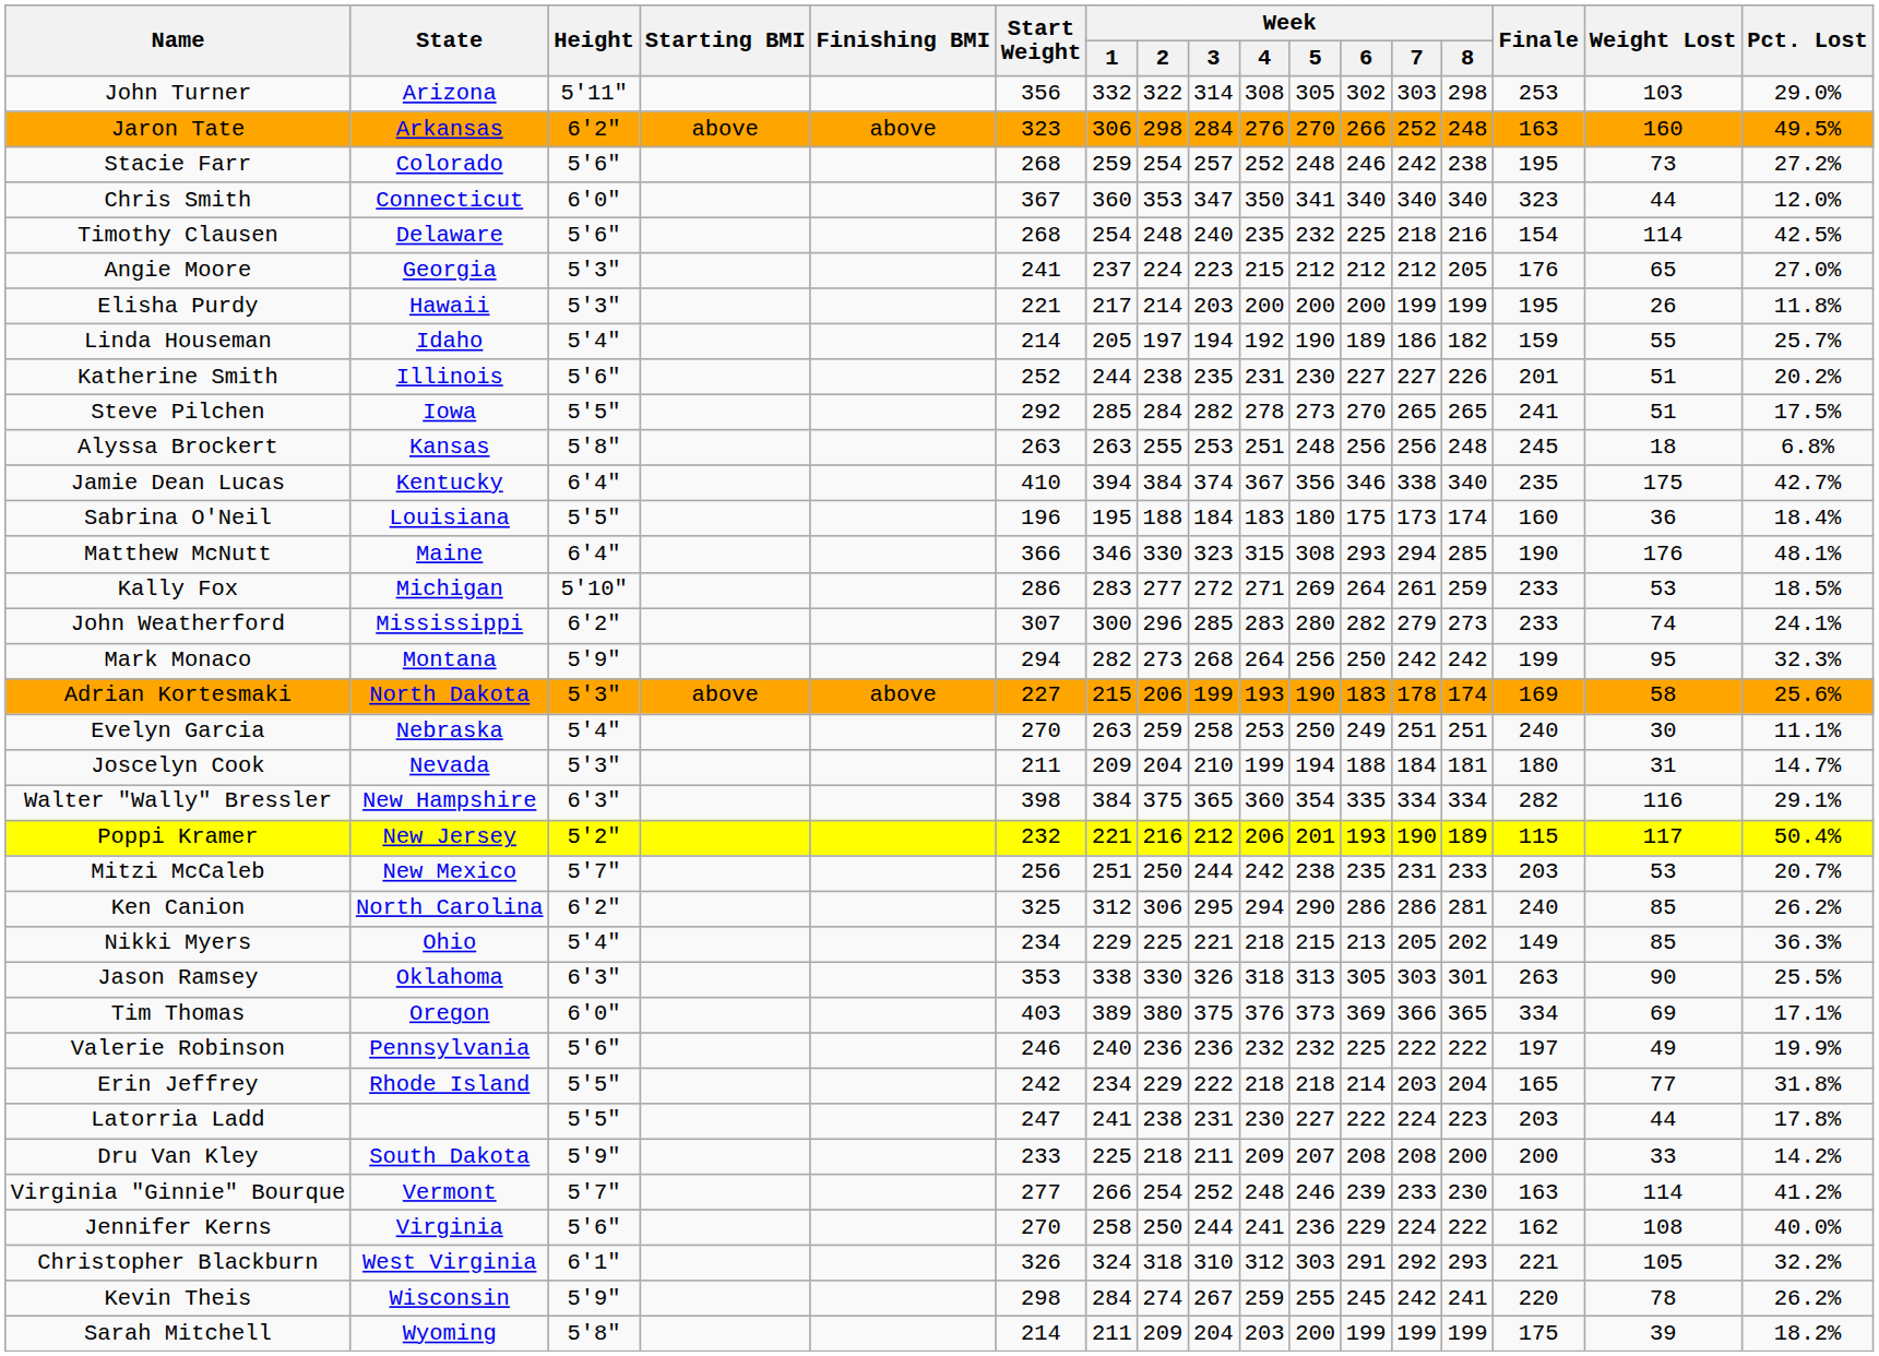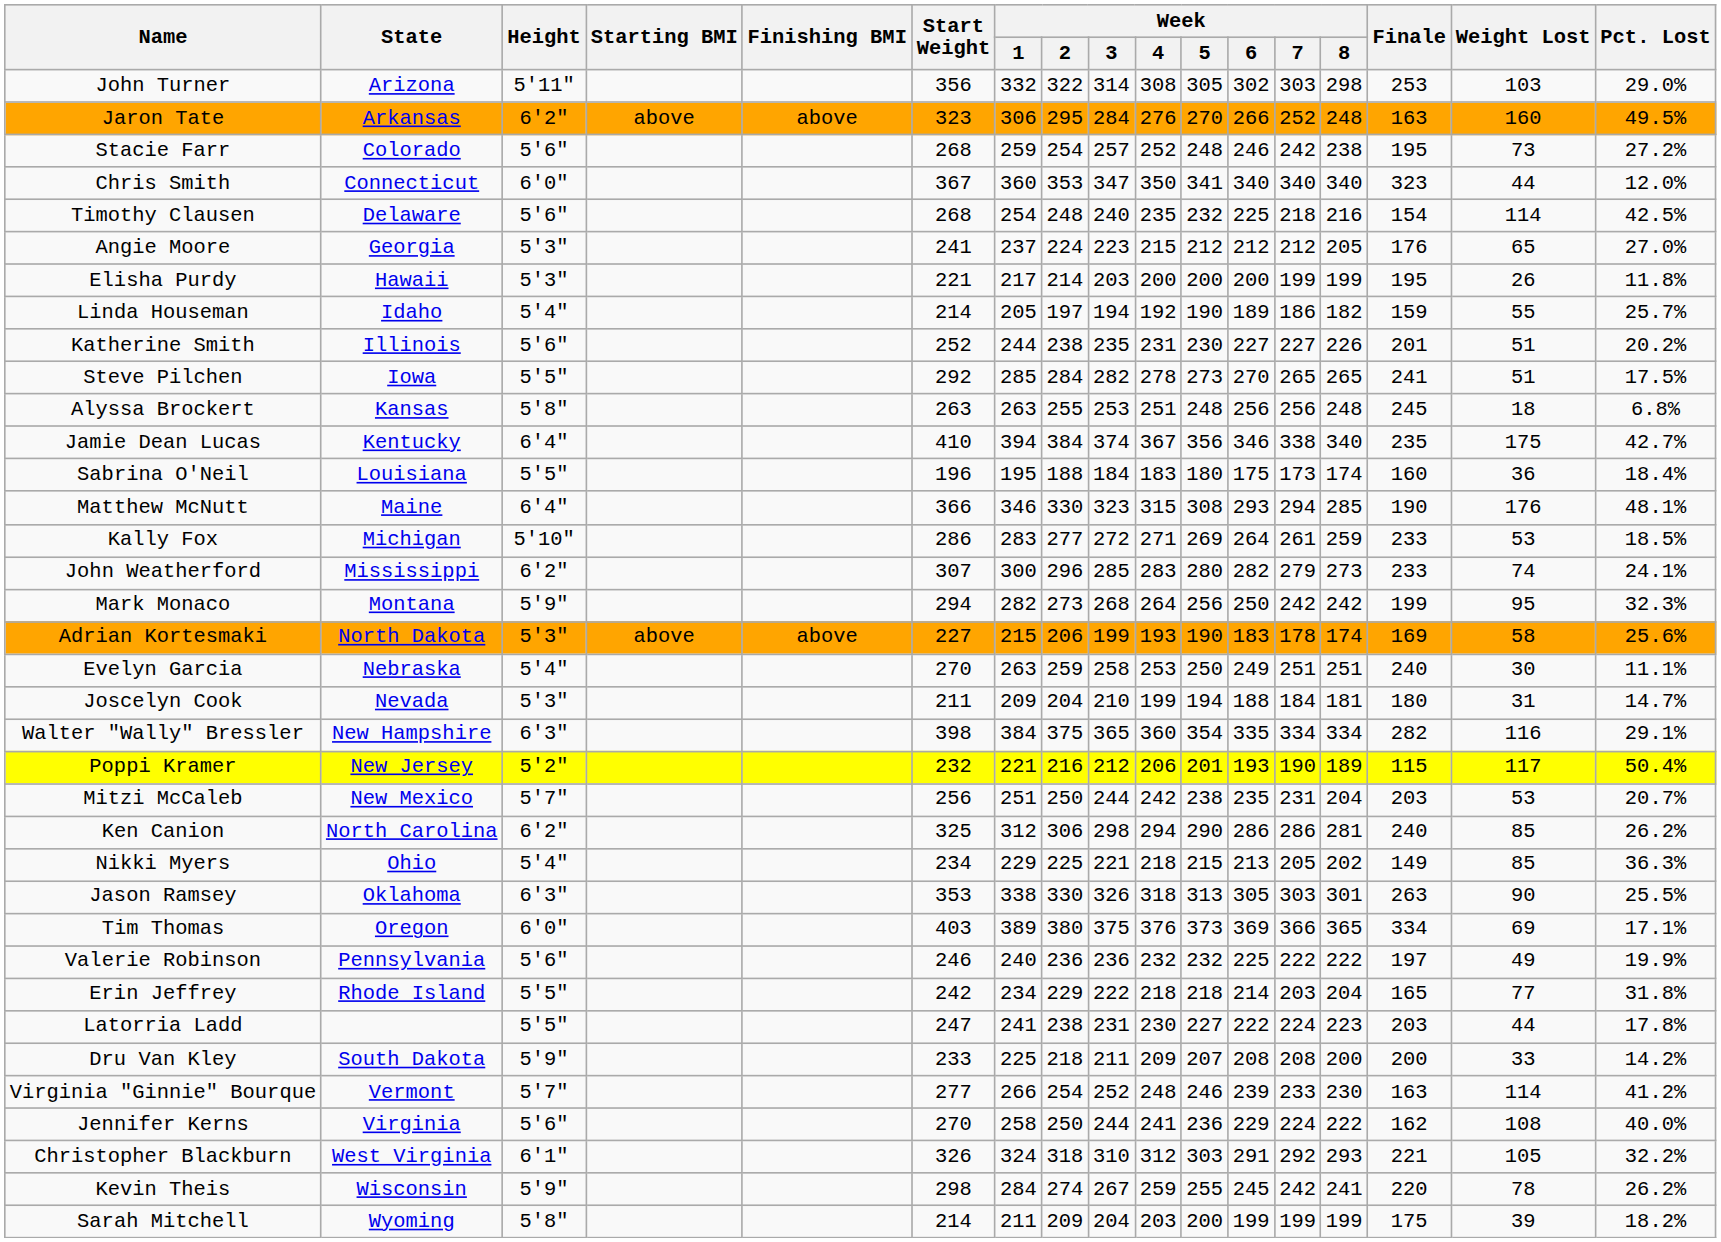 <table class="wikitable" style="text-align:center; font-size:97%">
 <tr>
 <th rowspan=2>Name</th>
 <th rowspan=2>State</th>
 <th rowspan=2>Height</th>
 <th rowspan=2>Starting BMI</th>
 <th rowspan=2>Finishing BMI</th>
 <th rowspan=2>Start<br>Weight</th>
 <th colspan=8>Week</th>
 <th rowspan=2>Finale</th>
 <th rowspan=2>Weight Lost</th>
 <th rowspan=2>Pct. Lost</th>
 </tr>
 <tr>
 <th>1</th>
 <th>2</th>
 <th>3</th>
 <th>4</th>
 <th>5</th>
 <th>6</th>
 <th>7</th>
 <th>8</th>
 </tr>
 <tr>
 <td>John Turner</td>
 <td><a href='#'>Arizona</a></td>
 <td>5'11"</td>
 <td></td>
 <td></td>
 <td>356</td>
 <td>332</td>
 <td>322</td>
 <td>314</td>
 <td>308</td>
 <td>305</td>
 <td>302</td>
 <td>303</td>
 <td>298</td>
 <td>253</td>
 <td>103</td>
 <td>29.0%</td>
 </tr>
 <tr bgcolor="orange">
 <td>Jaron Tate</td>
 <td><a href='#'>Arkansas</a></td>
 <td>6'2"</td>
 <td>above</td>
 <td>above</td>
 <td>323</td>
 <td>306</td>
-<td>298</td>
+<td>295</td>
 <td>284</td>
 <td>276</td>
 <td>270</td>
 <td>266</td>
 <td>252</td>
 <td>248</td>
 <td>163</td>
 <td>160</td>
 <td>49.5%</td>
 </tr>
 <tr>
 <td>Stacie Farr</td>
 <td><a href='#'>Colorado</a></td>
 <td>5'6"</td>
 <td></td>
 <td></td>
 <td>268</td>
 <td>259</td>
 <td>254</td>
 <td>257</td>
 <td>252</td>
 <td>248</td>
 <td>246</td>
 <td>242</td>
 <td>238</td>
 <td>195</td>
 <td>73</td>
 <td>27.2%</td>
 </tr>
 <tr>
 <td>Chris Smith</td>
 <td><a href='#'>Connecticut</a></td>
 <td>6'0"</td>
 <td></td>
 <td></td>
 <td>367</td>
 <td>360</td>
 <td>353</td>
 <td>347</td>
 <td>350</td>
 <td>341</td>
 <td>340</td>
 <td>340</td>
 <td>340</td>
 <td>323</td>
 <td>44</td>
 <td>12.0%</td>
 </tr>
 <tr>
 <td>Timothy Clausen</td>
 <td><a href='#'>Delaware</a></td>
 <td>5'6"</td>
 <td></td>
 <td></td>
 <td>268</td>
 <td>254</td>
 <td>248</td>
 <td>240</td>
 <td>235</td>
 <td>232</td>
 <td>225</td>
 <td>218</td>
 <td>216</td>
 <td>154</td>
 <td>114</td>
 <td>42.5%</td>
 </tr>
 <tr>
 <td>Angie Moore</td>
 <td><a href='#'>Georgia</a></td>
 <td>5'3"</td>
 <td></td>
 <td></td>
 <td>241</td>
 <td>237</td>
 <td>224</td>
 <td>223</td>
 <td>215</td>
 <td>212</td>
 <td>212</td>
 <td>212</td>
 <td>205</td>
 <td>176</td>
 <td>65</td>
 <td>27.0%</td>
 </tr>
 <tr>
 <td>Elisha Purdy</td>
 <td><a href='#'>Hawaii</a></td>
 <td>5'3"</td>
 <td></td>
 <td></td>
 <td>221</td>
 <td>217</td>
 <td>214</td>
 <td>203</td>
 <td>200</td>
 <td>200</td>
 <td>200</td>
 <td>199</td>
 <td>199</td>
 <td>195</td>
 <td>26</td>
 <td>11.8%</td>
 </tr>
 <tr>
 <td>Linda Houseman</td>
 <td><a href='#'>Idaho</a></td>
 <td>5'4"</td>
 <td></td>
 <td></td>
 <td>214</td>
 <td>205</td>
 <td>197</td>
 <td>194</td>
 <td>192</td>
 <td>190</td>
 <td>189</td>
 <td>186</td>
 <td>182</td>
 <td>159</td>
 <td>55</td>
 <td>25.7%</td>
 </tr>
 <tr>
 <td>Katherine Smith</td>
 <td><a href='#'>Illinois</a></td>
 <td>5'6"</td>
 <td></td>
 <td></td>
 <td>252</td>
 <td>244</td>
 <td>238</td>
 <td>235</td>
 <td>231</td>
 <td>230</td>
 <td>227</td>
 <td>227</td>
 <td>226</td>
 <td>201</td>
 <td>51</td>
 <td>20.2%</td>
 </tr>
 <tr>
 <td>Steve Pilchen</td>
 <td><a href='#'>Iowa</a></td>
 <td>5'5"</td>
 <td></td>
 <td></td>
 <td>292</td>
 <td>285</td>
 <td>284</td>
 <td>282</td>
 <td>278</td>
 <td>273</td>
 <td>270</td>
 <td>265</td>
 <td>265</td>
 <td>241</td>
 <td>51</td>
 <td>17.5%</td>
 </tr>
 <tr>
 <td>Alyssa Brockert</td>
 <td><a href='#'>Kansas</a></td>
 <td>5'8"</td>
 <td></td>
 <td></td>
 <td>263</td>
 <td>263</td>
 <td>255</td>
 <td>253</td>
 <td>251</td>
 <td>248</td>
 <td>256</td>
 <td>256</td>
 <td>248</td>
 <td>245</td>
 <td>18</td>
 <td>6.8%</td>
 </tr>
 <tr>
 <td>Jamie Dean Lucas</td>
 <td><a href='#'>Kentucky</a></td>
 <td>6'4"</td>
 <td></td>
 <td></td>
 <td>410</td>
 <td>394</td>
 <td>384</td>
 <td>374</td>
 <td>367</td>
 <td>356</td>
 <td>346</td>
 <td>338</td>
 <td>340</td>
 <td>235</td>
 <td>175</td>
 <td>42.7%</td>
 </tr>
 <tr>
 <td>Sabrina O'Neil</td>
 <td><a href='#'>Louisiana</a></td>
 <td>5'5"</td>
 <td></td>
 <td></td>
 <td>196</td>
 <td>195</td>
 <td>188</td>
 <td>184</td>
 <td>183</td>
 <td>180</td>
 <td>175</td>
 <td>173</td>
 <td>174</td>
 <td>160</td>
 <td>36</td>
 <td>18.4%</td>
 </tr>
 <tr>
 <td>Matthew McNutt</td>
 <td><a href='#'>Maine</a></td>
 <td>6'4"</td>
 <td></td>
 <td></td>
 <td>366</td>
 <td>346</td>
 <td>330</td>
 <td>323</td>
 <td>315</td>
 <td>308</td>
 <td>293</td>
 <td>294</td>
 <td>285</td>
 <td>190</td>
 <td>176</td>
 <td>48.1%</td>
 </tr>
 <tr>
 <td>Kally Fox</td>
 <td><a href='#'>Michigan</a></td>
 <td>5'10"</td>
 <td></td>
 <td></td>
 <td>286</td>
 <td>283</td>
 <td>277</td>
 <td>272</td>
 <td>271</td>
 <td>269</td>
 <td>264</td>
 <td>261</td>
 <td>259</td>
 <td>233</td>
 <td>53</td>
 <td>18.5%</td>
 </tr>
 <tr>
 <td>John Weatherford</td>
 <td><a href='#'>Mississippi</a></td>
 <td>6'2"</td>
 <td></td>
 <td></td>
 <td>307</td>
 <td>300</td>
 <td>296</td>
 <td>285</td>
 <td>283</td>
 <td>280</td>
 <td>282</td>
 <td>279</td>
 <td>273</td>
 <td>233</td>
 <td>74</td>
 <td>24.1%</td>
 </tr>
 <tr>
 <td>Mark Monaco</td>
 <td><a href='#'>Montana</a></td>
 <td>5'9"</td>
 <td></td>
 <td></td>
 <td>294</td>
 <td>282</td>
 <td>273</td>
 <td>268</td>
 <td>264</td>
 <td>256</td>
 <td>250</td>
 <td>242</td>
 <td>242</td>
 <td>199</td>
 <td>95</td>
 <td>32.3%</td>
 </tr>
 <tr bgcolor="orange">
 <td>Adrian Kortesmaki</td>
 <td><a href='#'>North Dakota</a></td>
 <td>5'3"</td>
 <td>above</td>
 <td>above</td>
 <td>227</td>
 <td>215</td>
 <td>206</td>
 <td>199</td>
 <td>193</td>
 <td>190</td>
 <td>183</td>
 <td>178</td>
 <td>174</td>
 <td>169</td>
 <td>58</td>
 <td>25.6%</td>
 </tr>
 <tr>
 <td>Evelyn Garcia</td>
 <td><a href='#'>Nebraska</a></td>
 <td>5'4"</td>
 <td></td>
 <td></td>
 <td>270</td>
 <td>263</td>
 <td>259</td>
 <td>258</td>
 <td>253</td>
 <td>250</td>
 <td>249</td>
 <td>251</td>
 <td>251</td>
 <td>240</td>
 <td>30</td>
 <td>11.1%</td>
 </tr>
 <tr>
 <td>Joscelyn Cook</td>
 <td><a href='#'>Nevada</a></td>
 <td>5'3"</td>
 <td></td>
 <td></td>
 <td>211</td>
 <td>209</td>
 <td>204</td>
 <td>210</td>
 <td>199</td>
 <td>194</td>
 <td>188</td>
 <td>184</td>
 <td>181</td>
 <td>180</td>
 <td>31</td>
 <td>14.7%</td>
 </tr>
 <tr>
 <td>Walter "Wally" Bressler</td>
 <td><a href='#'>New Hampshire</a></td>
 <td>6'3"</td>
 <td></td>
 <td></td>
 <td>398</td>
 <td>384</td>
 <td>375</td>
 <td>365</td>
 <td>360</td>
 <td>354</td>
 <td>335</td>
 <td>334</td>
 <td>334</td>
 <td>282</td>
 <td>116</td>
 <td>29.1%</td>
 </tr>
 <tr bgcolor="yellow">
 <td>Poppi Kramer</td>
 <td><a href='#'>New Jersey</a></td>
 <td>5'2"</td>
 <td></td>
 <td></td>
 <td>232</td>
 <td>221</td>
 <td>216</td>
 <td>212</td>
 <td>206</td>
 <td>201</td>
 <td>193</td>
 <td>190</td>
 <td>189</td>
 <td>115</td>
 <td>117</td>
 <td>50.4%</td>
 </tr>
 <tr>
 <td>Mitzi McCaleb</td>
 <td><a href='#'>New Mexico</a></td>
 <td>5'7"</td>
 <td></td>
 <td></td>
 <td>256</td>
 <td>251</td>
 <td>250</td>
 <td>244</td>
 <td>242</td>
 <td>238</td>
 <td>235</td>
 <td>231</td>
-<td>233</td>
+<td>204</td>
 <td>203</td>
 <td>53</td>
 <td>20.7%</td>
 </tr>
 <tr>
 <td>Ken Canion</td>
 <td><a href='#'>North Carolina</a></td>
 <td>6'2"</td>
 <td></td>
 <td></td>
 <td>325</td>
 <td>312</td>
 <td>306</td>
-<td>295</td>
+<td>298</td>
 <td>294</td>
 <td>290</td>
 <td>286</td>
 <td>286</td>
 <td>281</td>
 <td>240</td>
 <td>85</td>
 <td>26.2%</td>
 </tr>
 <tr>
 <td>Nikki Myers</td>
 <td><a href='#'>Ohio</a></td>
 <td>5'4"</td>
 <td></td>
 <td></td>
 <td>234</td>
 <td>229</td>
 <td>225</td>
 <td>221</td>
 <td>218</td>
 <td>215</td>
 <td>213</td>
 <td>205</td>
 <td>202</td>
 <td>149</td>
 <td>85</td>
 <td>36.3%</td>
 </tr>
 <tr>
 <td>Jason Ramsey</td>
 <td><a href='#'>Oklahoma</a></td>
 <td>6'3"</td>
 <td></td>
 <td></td>
 <td>353</td>
 <td>338</td>
 <td>330</td>
 <td>326</td>
 <td>318</td>
 <td>313</td>
 <td>305</td>
 <td>303</td>
 <td>301</td>
 <td>263</td>
 <td>90</td>
 <td>25.5%</td>
 </tr>
 <tr>
 <td>Tim Thomas</td>
 <td><a href='#'>Oregon</a></td>
 <td>6'0"</td>
 <td></td>
 <td></td>
 <td>403</td>
 <td>389</td>
 <td>380</td>
 <td>375</td>
 <td>376</td>
 <td>373</td>
 <td>369</td>
 <td>366</td>
 <td>365</td>
 <td>334</td>
 <td>69</td>
 <td>17.1%</td>
 </tr>
 <tr>
 <td>Valerie Robinson</td>
 <td><a href='#'>Pennsylvania</a></td>
 <td>5'6"</td>
 <td></td>
 <td></td>
 <td>246</td>
 <td>240</td>
 <td>236</td>
 <td>236</td>
 <td>232</td>
 <td>232</td>
 <td>225</td>
 <td>222</td>
 <td>222</td>
 <td>197</td>
 <td>49</td>
 <td>19.9%</td>
 </tr>
 <tr>
 <td>Erin Jeffrey</td>
 <td><a href='#'>Rhode Island</a></td>
 <td>5'5"</td>
 <td></td>
 <td></td>
 <td>242</td>
 <td>234</td>
 <td>229</td>
 <td>222</td>
 <td>218</td>
 <td>218</td>
 <td>214</td>
 <td>203</td>
 <td>204</td>
 <td>165</td>
 <td>77</td>
 <td>31.8%</td>
 </tr>
 <tr>
 <td>Latorria Ladd</td>
 <td></td>
 <td>5'5"</td>
 <td></td>
 <td></td>
 <td>247</td>
 <td>241</td>
 <td>238</td>
 <td>231</td>
 <td>230</td>
 <td>227</td>
 <td>222</td>
 <td>224</td>
 <td>223</td>
 <td>203</td>
 <td>44</td>
 <td>17.8%</td>
 </tr>
 <tr>
 <td>Dru Van Kley</td>
 <td><a href='#'>South Dakota</a></td>
 <td>5'9"</td>
 <td></td>
 <td></td>
 <td>233</td>
 <td>225</td>
 <td>218</td>
 <td>211</td>
 <td>209</td>
 <td>207</td>
 <td>208</td>
 <td>208</td>
 <td>200</td>
 <td>200</td>
 <td>33</td>
 <td>14.2%</td>
 </tr>
 <tr>
 <td>Virginia "Ginnie" Bourque</td>
 <td><a href='#'>Vermont</a></td>
 <td>5'7"</td>
 <td></td>
 <td></td>
 <td>277</td>
 <td>266</td>
 <td>254</td>
 <td>252</td>
 <td>248</td>
 <td>246</td>
 <td>239</td>
 <td>233</td>
 <td>230</td>
 <td>163</td>
 <td>114</td>
 <td>41.2%</td>
 </tr>
 <tr>
 <td>Jennifer Kerns</td>
 <td><a href='#'>Virginia</a></td>
 <td>5'6"</td>
 <td></td>
 <td></td>
 <td>270</td>
 <td>258</td>
 <td>250</td>
 <td>244</td>
 <td>241</td>
 <td>236</td>
 <td>229</td>
 <td>224</td>
 <td>222</td>
 <td>162</td>
 <td>108</td>
 <td>40.0%</td>
 </tr>
 <tr>
 <td>Christopher Blackburn</td>
 <td><a href='#'>West Virginia</a></td>
 <td>6'1"</td>
 <td></td>
 <td></td>
 <td>326</td>
 <td>324</td>
 <td>318</td>
 <td>310</td>
 <td>312</td>
 <td>303</td>
 <td>291</td>
 <td>292</td>
 <td>293</td>
 <td>221</td>
 <td>105</td>
 <td>32.2%</td>
 </tr>
 <tr>
 <td>Kevin Theis</td>
 <td><a href='#'>Wisconsin</a></td>
 <td>5'9"</td>
 <td></td>
 <td></td>
 <td>298</td>
 <td>284</td>
 <td>274</td>
 <td>267</td>
 <td>259</td>
 <td>255</td>
 <td>245</td>
 <td>242</td>
 <td>241</td>
 <td>220</td>
 <td>78</td>
 <td>26.2%</td>
 </tr>
 <tr>
 <td>Sarah Mitchell</td>
 <td><a href='#'>Wyoming</a></td>
 <td>5'8"</td>
 <td></td>
 <td></td>
 <td>214</td>
 <td>211</td>
 <td>209</td>
 <td>204</td>
 <td>203</td>
 <td>200</td>
 <td>199</td>
 <td>199</td>
 <td>199</td>
 <td>175</td>
 <td>39</td>
 <td>18.2%</td>
 </tr>
 </table>
